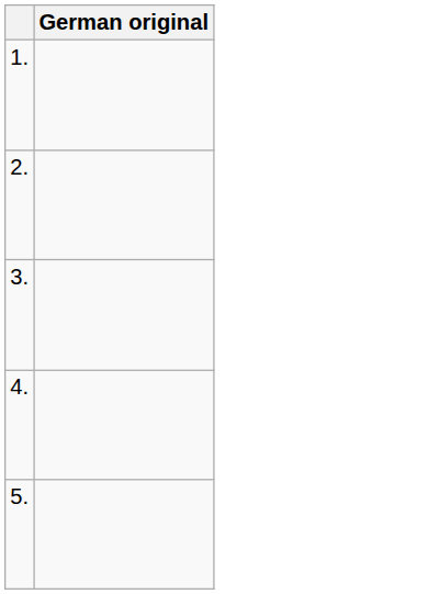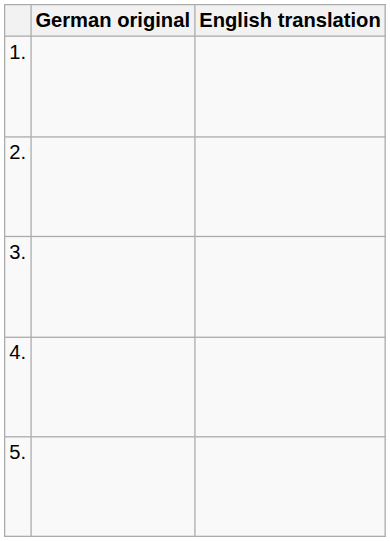 <table class="wikitable">
 <tr>
 <th></th>
 <th>German original</th>
+<th>English translation</th>
 </tr>
 <tr>
 <td>1.<br><br><br><br></td>
+<td></td>
 <td></td>
 </tr>
 <tr>
 <td>2.<br><br><br><br></td>
 <td></td>
+<td></td>
 </tr>
 <tr>
 <td>3. <br><br><br><br></td>
+<td></td>
 <td></td>
 </tr>
 <tr>
 <td>4. <br><br><br><br></td>
 <td></td>
+<td></td>
 </tr>
 <tr>
 <td><span>5.</span><br><br><br><br></td>
 <td></td>
+<td></td>
 </tr>
 </table>
